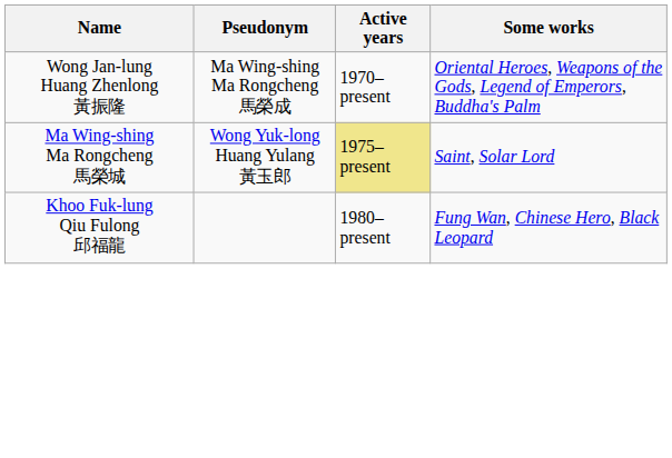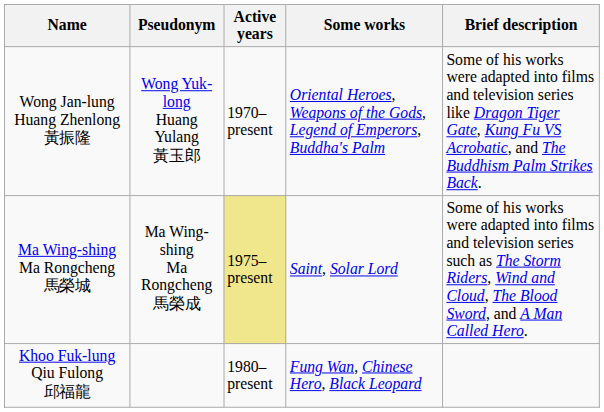 <table class=wikitable>
 <tr>
 <th style="width:20%;">Name</th>
 <th style="width:15%;">Pseudonym</th>
 <th style="width:10%;">Active years</th>
 <th style="width:25%;">Some works</th>
+<th style="width:25%;">Brief description</th>
 </tr>
 <tr>
 <td align=center>Wong Jan-lung <br> Huang Zhenlong <br> 黃振隆</td>
-<td align=center>Ma Wing-shing <br> Ma Rongcheng <br> 馬榮成</td>
+<td align=center><a href='#'>Wong Yuk-long</a> <br> Huang Yulang <br> 黃玉郎</td>
 <td>1970–present</td>
 <td><em><a href='#'>Oriental Heroes</a></em>, <em><a href='#'>Weapons of the Gods</a></em>, <em><a href='#'>Legend of Emperors</a></em>, <em><a href='#'>Buddha's Palm</a></em></td>
+<td>Some of his works were adapted into films and television series like <em><a href='#'>Dragon Tiger Gate</a></em>, <em><a href='#'>Kung Fu VS Acrobatic</a></em>, and <em><a href='#'>The Buddhism Palm Strikes Back</a></em>.</td>
 </tr>
 <tr>
 <td align=center><a href='#'>Ma Wing-shing</a> <br> Ma Rongcheng <br> 馬榮城</td>
-<td align=center><a href='#'>Wong Yuk-long</a> <br> Huang Yulang <br> 黃玉郎</td>
+<td align=center>Ma Wing-shing <br> Ma Rongcheng <br> 馬榮成</td>
 <td style="background: khaki;">1975–present</td>
 <td><em><a href='#'>Saint</a></em>, <em><a href='#'>Solar Lord</a></em></td>
+<td>Some of his works were adapted into films and television series such as <em><a href='#'>The Storm Riders</a></em>, <em><a href='#'>Wind and Cloud</a></em>, <em><a href='#'>The Blood Sword</a></em>, and <em><a href='#'>A Man Called Hero</a></em>.</td>
 </tr>
 <tr>
 <td align=center><a href='#'>Khoo Fuk-lung</a> <br> Qiu Fulong <br> 邱福龍</td>
 <td></td>
 <td>1980–present</td>
 <td><em><a href='#'>Fung Wan</a></em>, <em><a href='#'>Chinese Hero</a></em>, <em><a href='#'>Black Leopard</a></em></td>
+<td></td>
 </tr>
 </table>
